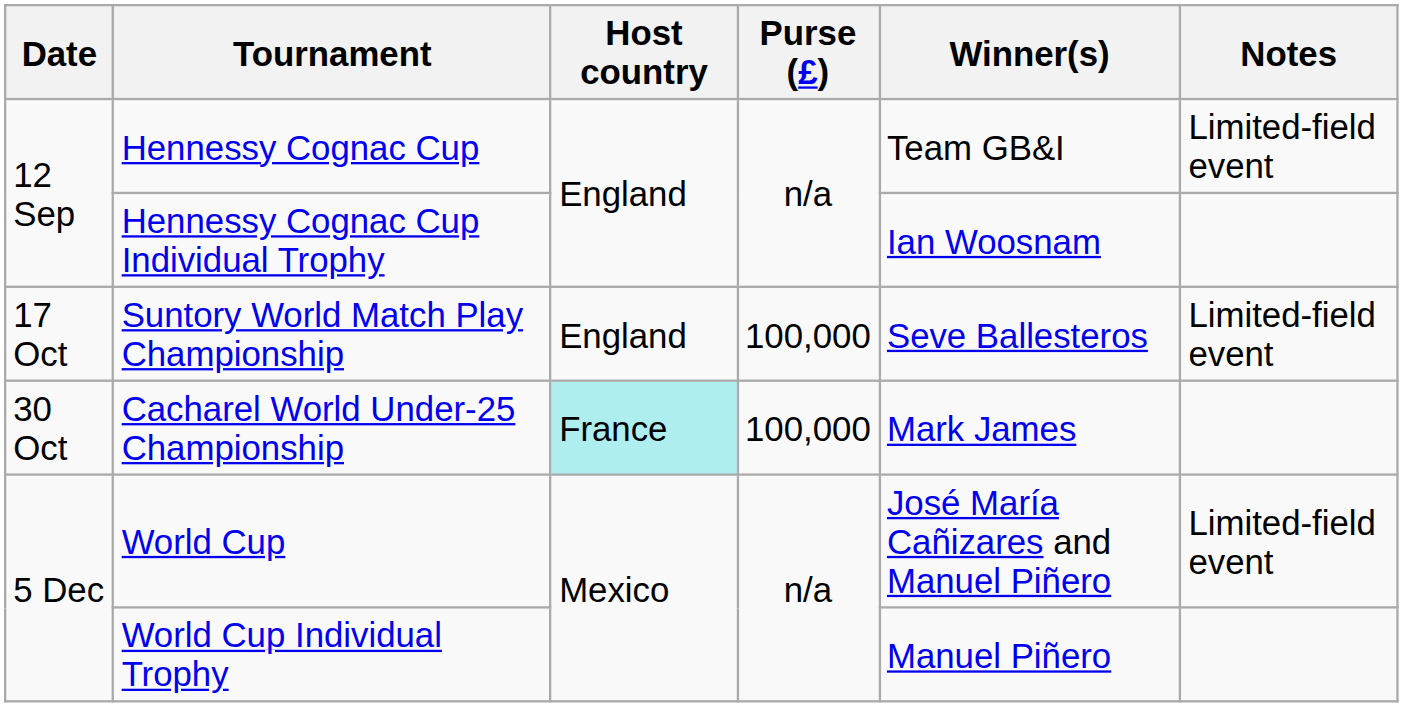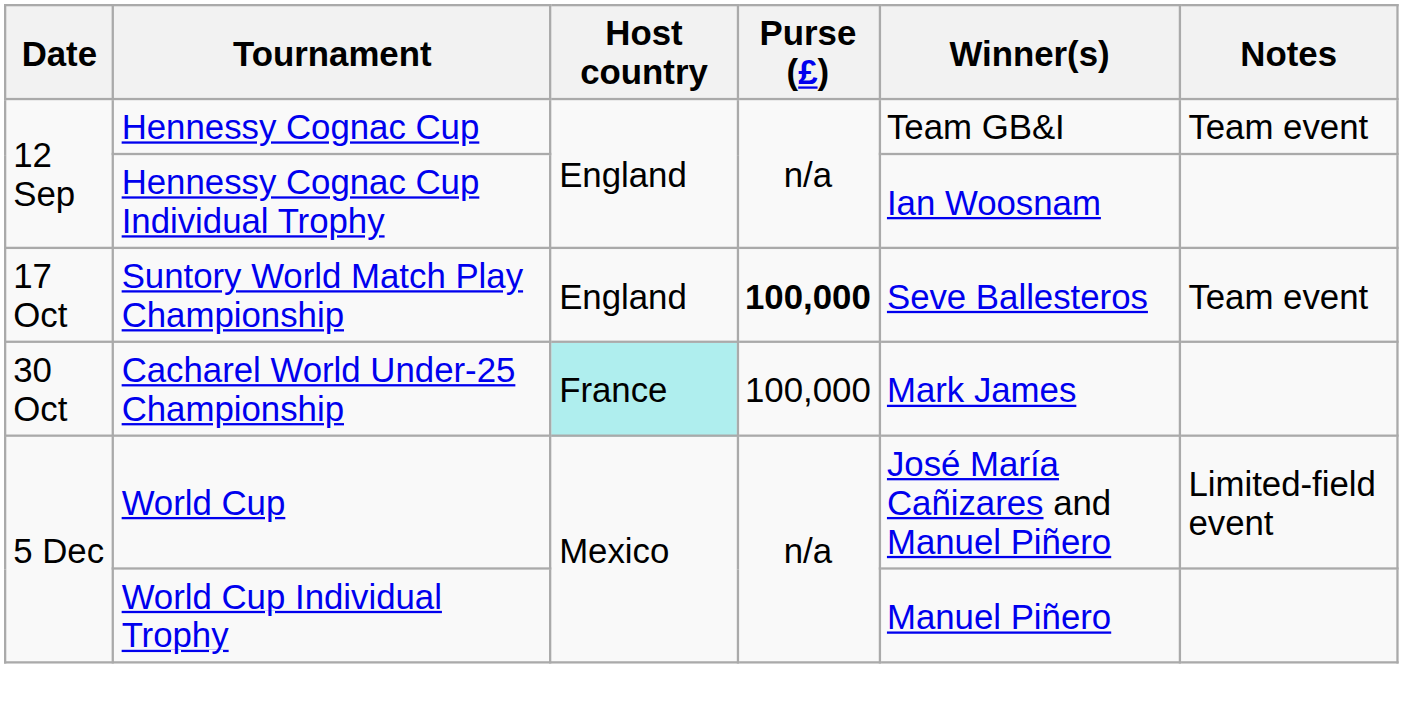 <table class="wikitable" style="font-size:95%">
 <tr>
 <th>Date</th>
 <th>Tournament</th>
 <th>Host country</th>
 <th>Purse<br>(<a href='#'>£</a>)</th>
 <th>Winner(s)</th>
 <th>Notes</th>
 </tr>
 <tr>
 <td rowspan=2>12 Sep</td>
 <td><a href='#'>Hennessy Cognac Cup</a></td>
 <td rowspan=2>England</td>
 <td rowspan=2 align=center>n/a</td>
 <td> Team GB&I</td>
-<td>Limited-field event</td>
+<td>Team event</td>
 </tr>
 <tr>
 <td><a href='#'>Hennessy Cognac Cup Individual Trophy</a></td>
 <td> <a href='#'>Ian Woosnam</a></td>
 <td></td>
 </tr>
 <tr>
 <td>17 Oct</td>
 <td><a href='#'>Suntory World Match Play Championship</a></td>
 <td>England</td>
-<td align=right>100,000</td>
+<td align=right><strong>100,000</strong></td>
 <td> <a href='#'>Seve Ballesteros</a></td>
-<td>Limited-field event</td>
+<td>Team event</td>
 </tr>
 <tr>
 <td>30 Oct</td>
 <td><a href='#'>Cacharel World Under-25 Championship</a></td>
 <td style="background: paleturquoise;">France</td>
 <td align=right>100,000</td>
 <td> <a href='#'>Mark James</a></td>
 <td></td>
 </tr>
 <tr>
 <td rowspan=2>5 Dec</td>
 <td><a href='#'>World Cup</a></td>
 <td rowspan=2>Mexico</td>
 <td rowspan=2 align=center>n/a</td>
 <td> <a href='#'>José María Cañizares</a> and<br> <a href='#'>Manuel Piñero</a></td>
 <td>Limited-field event</td>
 </tr>
 <tr>
 <td><a href='#'>World Cup Individual Trophy</a></td>
 <td> <a href='#'>Manuel Piñero</a></td>
 <td></td>
 </tr>
 </table>
